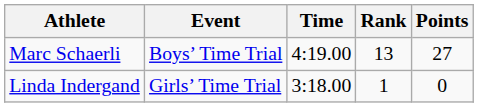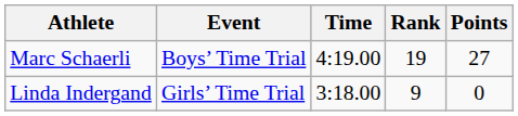 <table class="wikitable" border="1" style="font-size:90%">
 <tr>
 <th>Athlete</th>
 <th>Event</th>
 <th>Time</th>
 <th>Rank</th>
 <th>Points</th>
 </tr>
 <tr>
 <td><a href='#'>Marc Schaerli</a></td>
 <td><a href='#'>Boys’ Time Trial</a></td>
 <td align=center>4:19.00</td>
-<td align=center>13</td>
+<td align=center>19</td>
 <td align=center>27</td>
 </tr>
 <tr>
 <td><a href='#'>Linda Indergand</a></td>
 <td><a href='#'>Girls’ Time Trial</a></td>
 <td align=center>3:18.00</td>
-<td align=center>1</td>
+<td align=center>9</td>
 <td align=center>0</td>
 </tr>
 </table>
